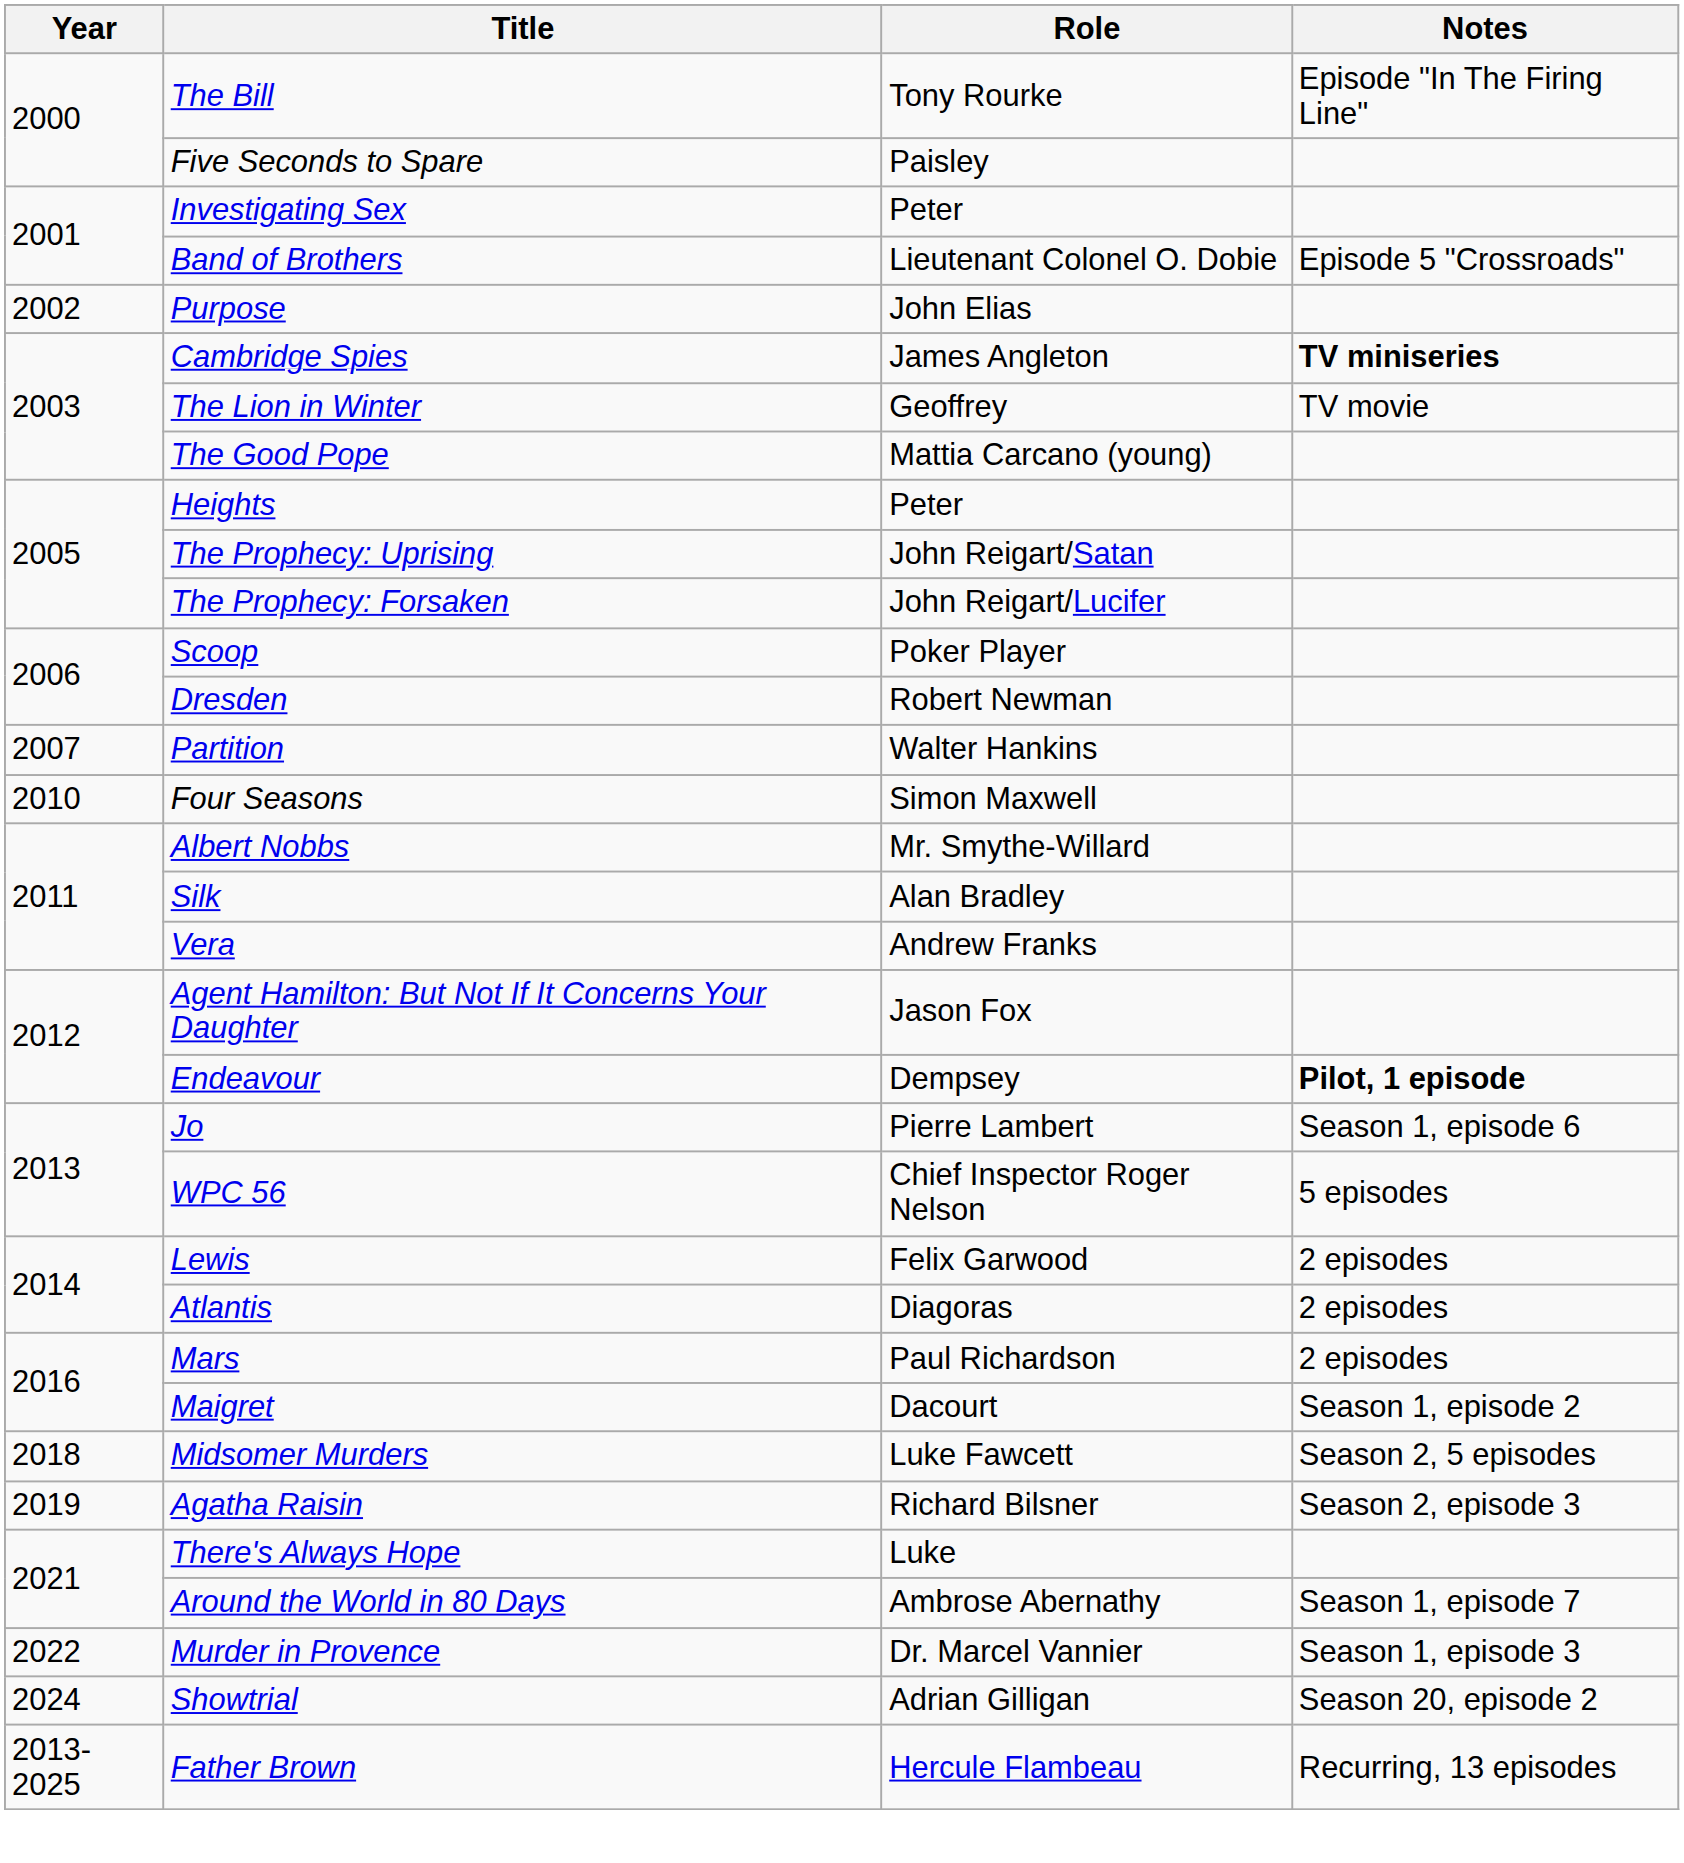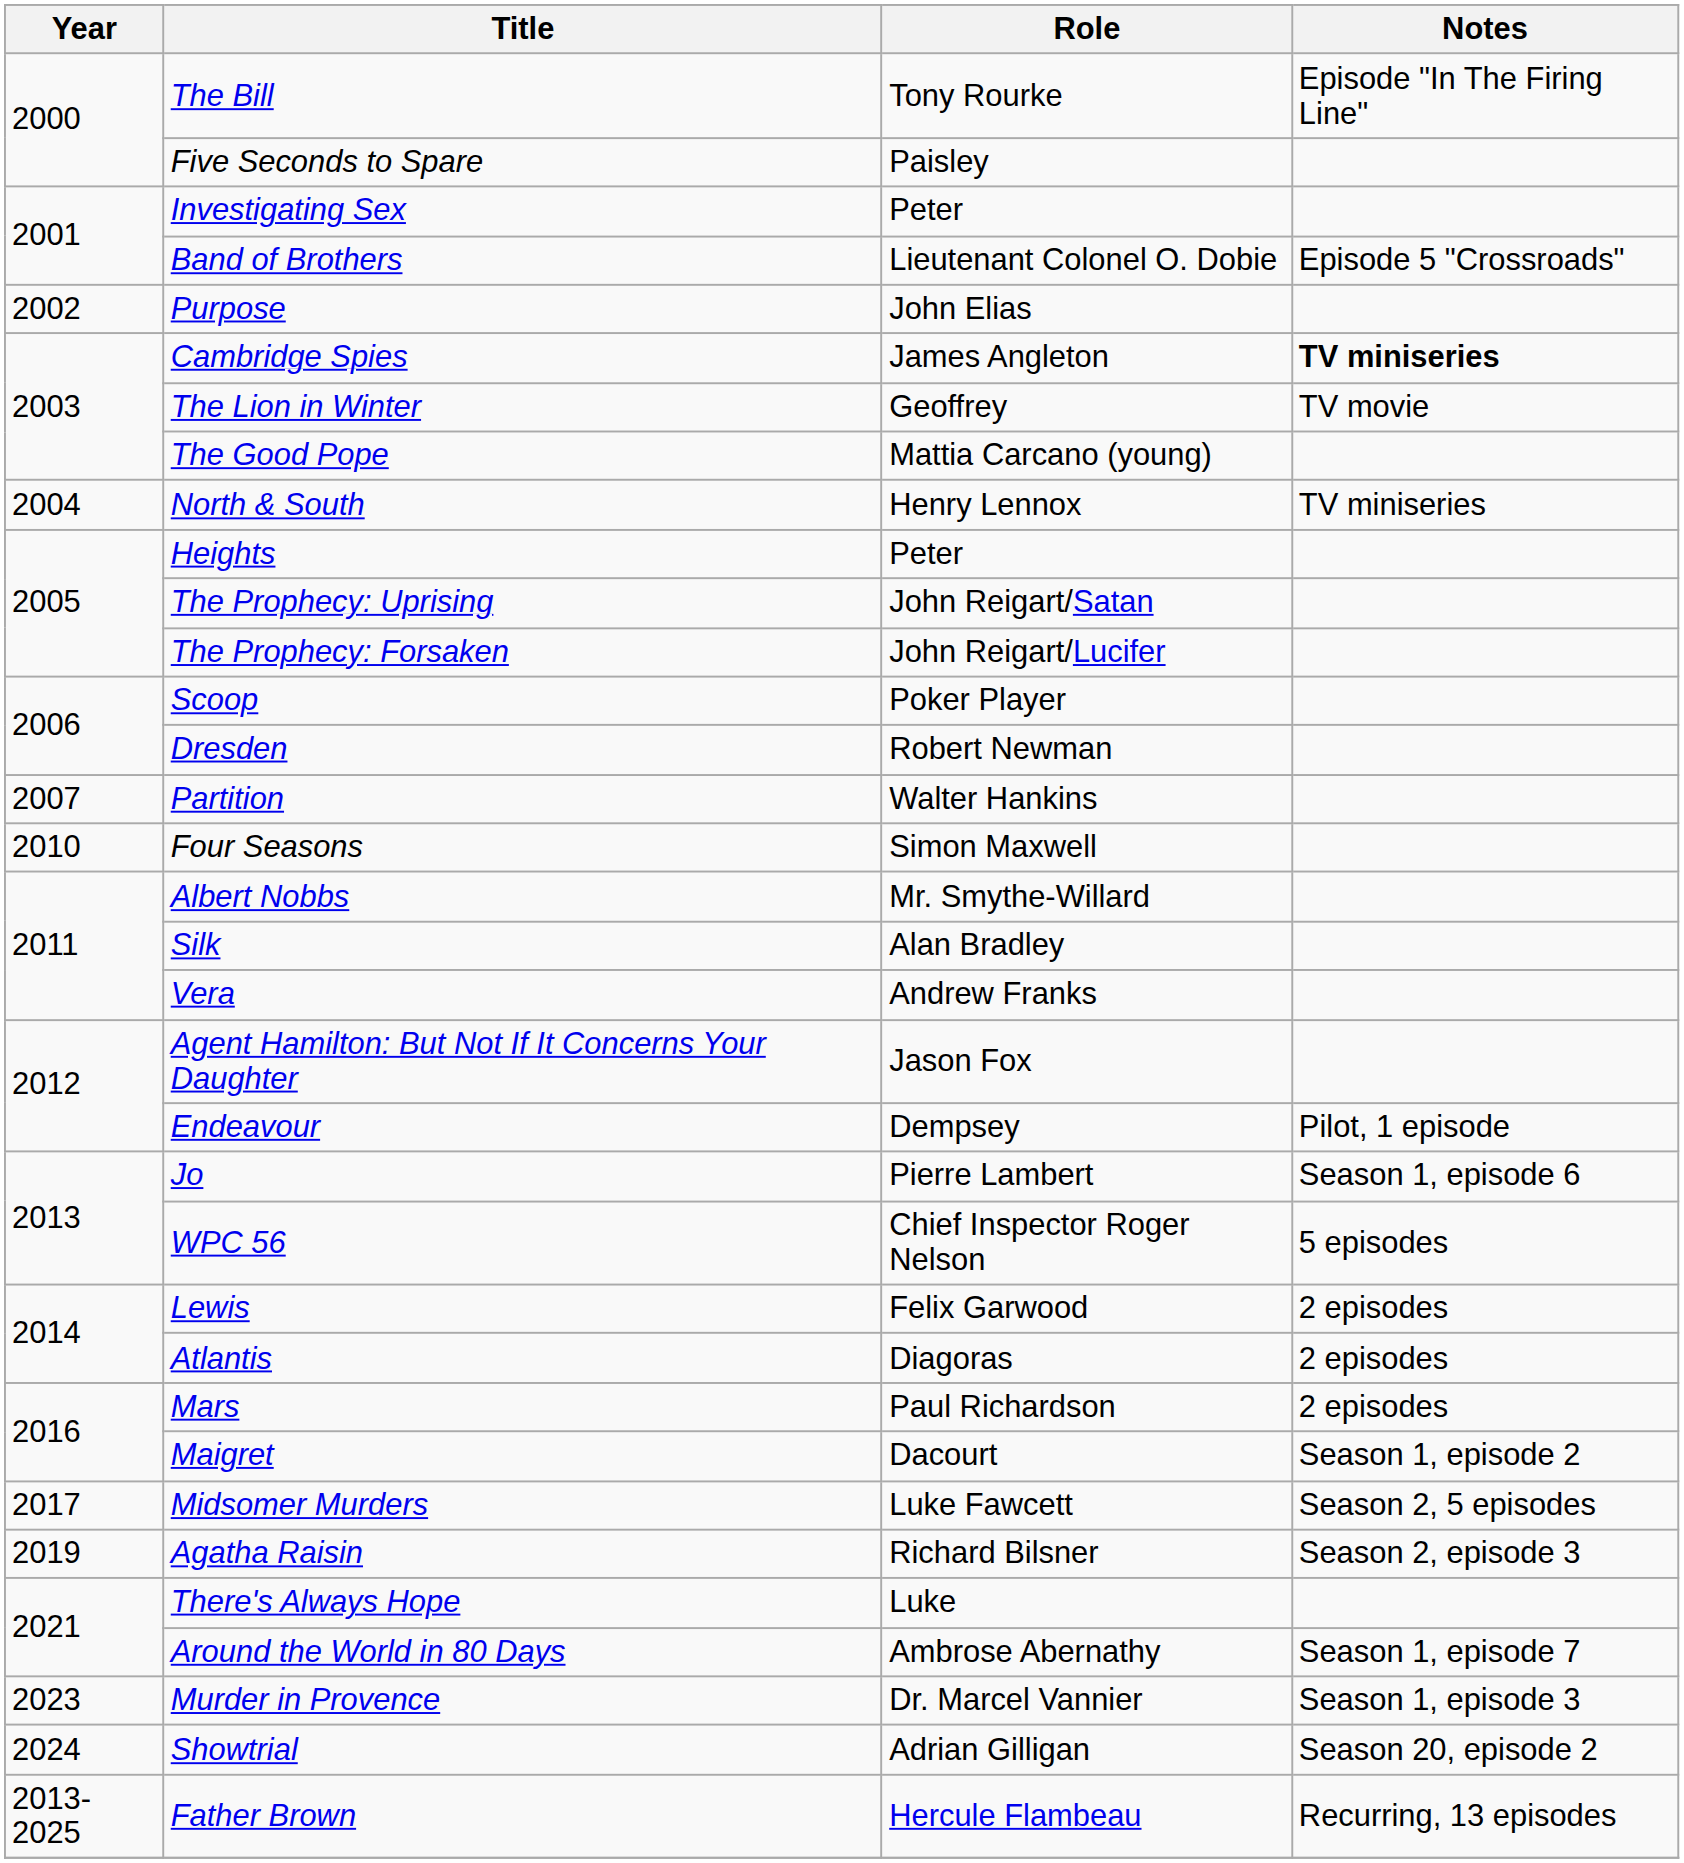 <table class="wikitable">
 <tr>
 <th>Year</th>
 <th>Title</th>
 <th>Role</th>
 <th>Notes</th>
 </tr>
 <tr>
 <td rowspan="2">2000</td>
 <td><em><a href='#'>The Bill</a></em></td>
 <td>Tony Rourke</td>
 <td>Episode "In The Firing Line"</td>
 </tr>
 <tr>
 <td><em>Five Seconds to Spare</em></td>
 <td>Paisley</td>
 <td></td>
 </tr>
 <tr>
 <td rowspan="2">2001</td>
 <td><em><a href='#'>Investigating Sex</a></em></td>
 <td>Peter</td>
 <td></td>
 </tr>
 <tr>
 <td><em><a href='#'>Band of Brothers</a></em></td>
 <td>Lieutenant Colonel O. Dobie</td>
 <td>Episode 5 "Crossroads"</td>
 </tr>
 <tr>
 <td>2002</td>
 <td><em><a href='#'>Purpose</a></em></td>
 <td>John Elias</td>
 <td></td>
 </tr>
 <tr>
 <td rowspan="3">2003</td>
 <td><em><a href='#'>Cambridge Spies</a></em></td>
 <td>James Angleton</td>
 <td><strong>TV miniseries</strong></td>
 </tr>
 <tr>
 <td><em><a href='#'>The Lion in Winter</a></em></td>
 <td>Geoffrey</td>
 <td>TV movie</td>
 </tr>
 <tr>
 <td><em><a href='#'>The Good Pope</a></em></td>
 <td>Mattia Carcano (young)</td>
 <td></td>
+</tr>
+<tr>
+<td>2004</td>
+<td><em><a href='#'>North & South</a></em></td>
+<td>Henry Lennox</td>
+<td>TV miniseries</td>
 </tr>
 <tr>
 <td rowspan="3">2005</td>
 <td><em><a href='#'>Heights</a></em></td>
 <td>Peter</td>
 <td></td>
 </tr>
 <tr>
 <td><em><a href='#'>The Prophecy: Uprising</a></em></td>
 <td>John Reigart/<a href='#'>Satan</a></td>
 <td></td>
 </tr>
 <tr>
 <td><em><a href='#'>The Prophecy: Forsaken</a></em></td>
 <td>John Reigart/<a href='#'>Lucifer</a></td>
 <td></td>
 </tr>
 <tr>
 <td rowspan="2">2006</td>
 <td><em><a href='#'>Scoop</a></em></td>
 <td>Poker Player</td>
 <td></td>
 </tr>
 <tr>
 <td><em><a href='#'>Dresden</a></em></td>
 <td>Robert Newman</td>
 <td></td>
 </tr>
 <tr>
 <td>2007</td>
 <td><em><a href='#'>Partition</a></em></td>
 <td>Walter Hankins</td>
 <td></td>
 </tr>
 <tr>
 <td>2010</td>
 <td><em>Four Seasons</em></td>
 <td>Simon Maxwell</td>
 <td></td>
 </tr>
 <tr>
 <td rowspan="3">2011</td>
 <td><em><a href='#'>Albert Nobbs</a></em></td>
 <td>Mr. Smythe-Willard</td>
 <td></td>
 </tr>
 <tr>
 <td><em><a href='#'>Silk</a></em></td>
 <td>Alan Bradley</td>
 <td></td>
 </tr>
 <tr>
 <td><em><a href='#'>Vera</a></em></td>
 <td>Andrew Franks</td>
 <td></td>
 </tr>
 <tr>
 <td rowspan="2">2012</td>
 <td><em><a href='#'>Agent Hamilton: But Not If It Concerns Your Daughter</a></em></td>
 <td>Jason Fox</td>
 <td></td>
 </tr>
 <tr>
 <td><em><a href='#'>Endeavour</a></em></td>
 <td>Dempsey</td>
-<td><strong>Pilot, 1 episode</strong></td>
+<td>Pilot, 1 episode</td>
 </tr>
 <tr>
 <td rowspan="2">2013</td>
 <td><em><a href='#'>Jo</a></em></td>
 <td>Pierre Lambert</td>
 <td>Season 1, episode 6</td>
 </tr>
 <tr>
 <td><em><a href='#'>WPC 56</a></em></td>
 <td>Chief Inspector Roger Nelson</td>
 <td>5 episodes</td>
 </tr>
 <tr>
 <td rowspan="2">2014</td>
 <td><em><a href='#'>Lewis</a></em></td>
 <td>Felix Garwood</td>
 <td>2 episodes</td>
 </tr>
 <tr>
 <td><em><a href='#'>Atlantis</a></em></td>
 <td>Diagoras</td>
 <td>2 episodes</td>
 </tr>
 <tr>
 <td rowspan="2">2016</td>
 <td><em><a href='#'>Mars</a></em></td>
 <td>Paul Richardson</td>
 <td>2 episodes</td>
 </tr>
 <tr>
 <td><em><a href='#'>Maigret</a></em></td>
 <td>Dacourt</td>
 <td>Season 1, episode 2</td>
 </tr>
 <tr>
-<td>2018</td>
+<td>2017</td>
 <td><em><a href='#'>Midsomer Murders</a></em></td>
 <td>Luke Fawcett</td>
 <td>Season 2, 5 episodes</td>
 </tr>
 <tr>
 <td>2019</td>
 <td><em><a href='#'>Agatha Raisin</a></em></td>
 <td>Richard Bilsner</td>
 <td>Season 2, episode 3</td>
 </tr>
 <tr>
 <td rowspan="2">2021</td>
 <td><em><a href='#'>There's Always Hope</a></em></td>
 <td>Luke</td>
 <td></td>
 </tr>
 <tr>
 <td><em><a href='#'>Around the World in 80 Days</a></em></td>
 <td>Ambrose Abernathy</td>
 <td>Season 1, episode 7</td>
 </tr>
 <tr>
-<td>2022</td>
+<td>2023</td>
 <td><em><a href='#'>Murder in Provence</a></em></td>
 <td>Dr. Marcel Vannier</td>
 <td>Season 1, episode 3</td>
 </tr>
 <tr>
 <td>2024</td>
 <td><em><a href='#'>Showtrial</a></em></td>
 <td>Adrian Gilligan</td>
 <td>Season 20, episode 2</td>
 </tr>
 <tr>
 <td>2013-2025</td>
 <td><em><a href='#'>Father Brown</a></em></td>
 <td><a href='#'>Hercule Flambeau</a></td>
 <td>Recurring, 13 episodes</td>
 </tr>
 <tr>
 </tr>
 </table>
